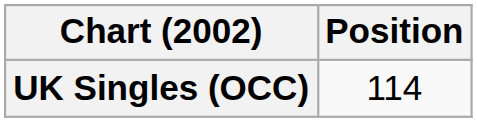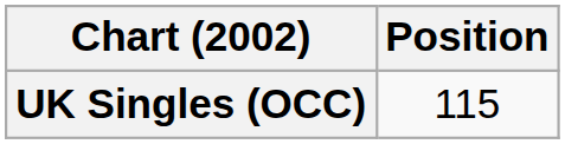 <table class="wikitable plainrowheaders" style="text-align:center">
 <tr>
 <th>Chart (2002)</th>
 <th>Position</th>
 </tr>
 <tr>
 <th scope="row">UK Singles (OCC)</th>
-<td>114</td>
+<td>115</td>
 </tr>
 </table>
